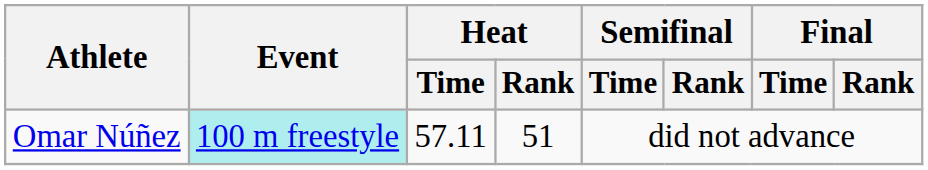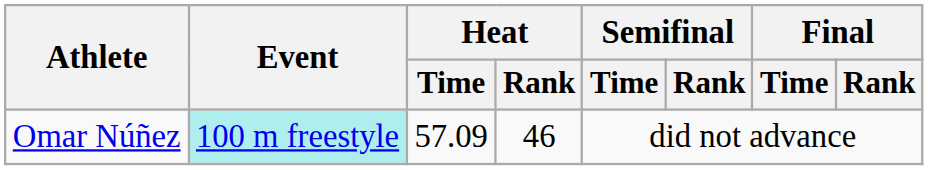 <table class=wikitable style="font-size:90%">
 <tr>
 <th rowspan="2">Athlete</th>
 <th rowspan="2">Event</th>
 <th colspan="2">Heat</th>
 <th colspan="2">Semifinal</th>
 <th colspan="2">Final</th>
 </tr>
 <tr style="font-size:95%">
 <th>Time</th>
 <th>Rank</th>
 <th>Time</th>
 <th>Rank</th>
 <th>Time</th>
 <th>Rank</th>
 </tr>
 <tr align=center>
 <td align=left><a href='#'>Omar Núñez</a></td>
 <td align=left style="background: paleturquoise;"><a href='#'>100 m freestyle</a></td>
-<td>57.11</td>
-<td>51</td>
+<td>57.09</td>
+<td>46</td>
 <td colspan=4>did not advance</td>
 </tr>
 </table>
